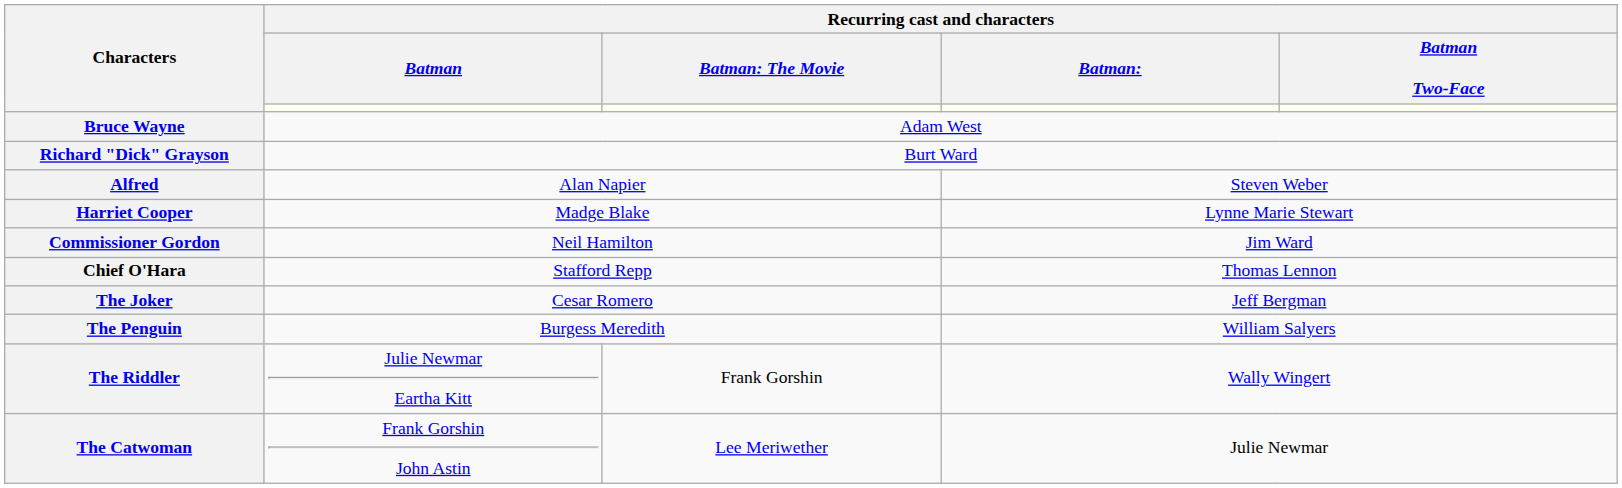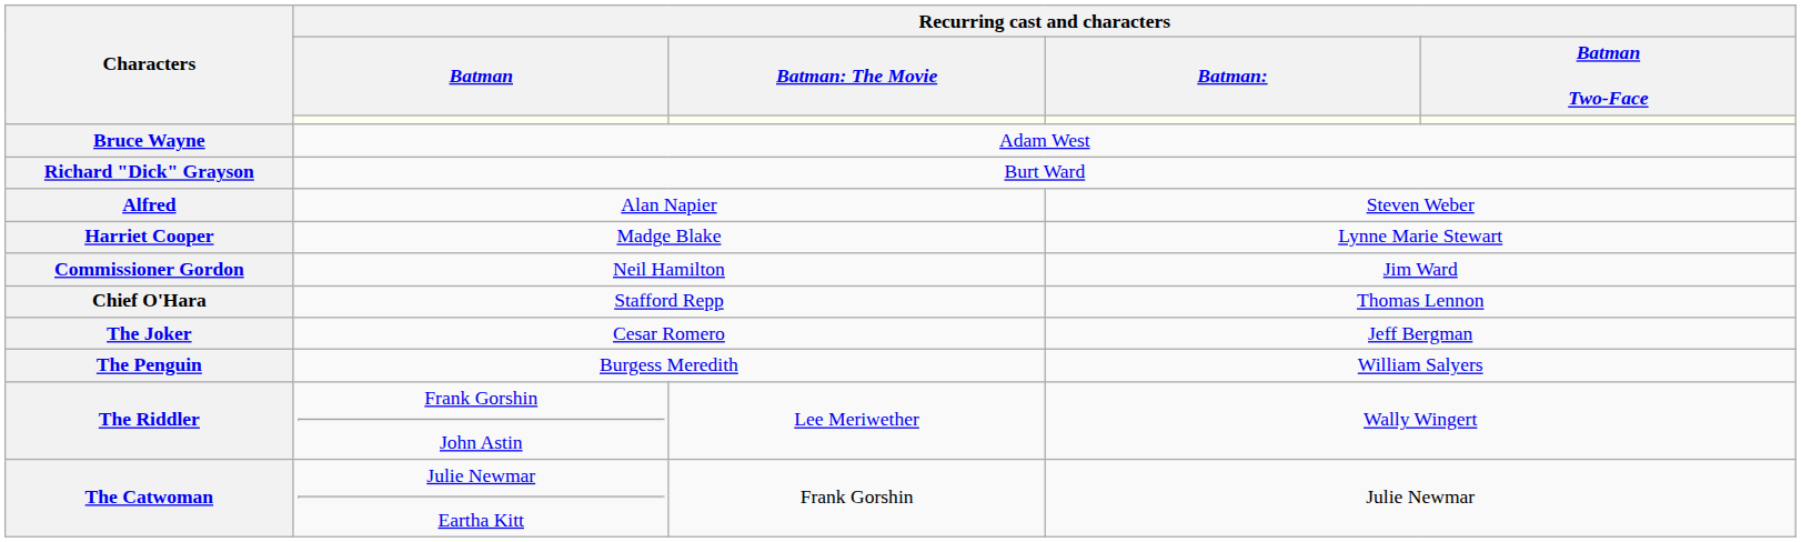 <table class="wikitable" style="text-align:center; width:99%; font-size:85%">
 <tr>
 <th rowspan="3" style="width:9.20%;">Characters</th>
 <th colspan="4" style="text-align:center;">Recurring cast and characters</th>
 </tr>
 <tr>
 <th style="text-align:center; width:12%;"><a href='#'><em>Batman</em></a></th>
 <th style="text-align:center; width:12%;"><a href='#'><em>Batman: The Movie</em></a></th>
 <th style="text-align:center; width:12%;"><a href='#'><em>Batman:<br></em></a></th>
 <th style="text-align:center; width:12%;"><a href='#'><em>Batman<br><br>Two-Face</em></a></th>
 </tr>
 <tr>
 <td style="background:ivory;"></td>
 <td style="background:ivory;"></td>
 <td style="background:ivory;"></td>
 <td style="background:ivory;"></td>
 </tr>
 <tr>
 <th><a href='#'>Bruce Wayne<br></a></th>
 <td colspan="4"><a href='#'>Adam West</a></td>
 </tr>
 <tr>
 <th><a href='#'>Richard "Dick" Grayson<br></a></th>
 <td colspan="4"><a href='#'>Burt Ward</a></td>
 </tr>
 <tr>
 <th><a href='#'>Alfred</a></th>
 <td colspan="2"><a href='#'>Alan Napier</a></td>
 <td colspan="2"><a href='#'>Steven Weber</a></td>
 </tr>
 <tr>
 <th><a href='#'>Harriet Cooper</a></th>
 <td colspan="2"><a href='#'>Madge Blake</a></td>
 <td colspan="2"><a href='#'>Lynne Marie Stewart</a></td>
 </tr>
 <tr>
 <th><a href='#'>Commissioner Gordon</a></th>
 <td colspan="2"><a href='#'>Neil Hamilton</a></td>
 <td colspan="2"><a href='#'>Jim Ward</a></td>
 </tr>
 <tr>
 <th>Chief O'Hara</th>
 <td colspan="2"><a href='#'>Stafford Repp</a></td>
 <td colspan="2"><a href='#'>Thomas Lennon</a></td>
 </tr>
 <tr>
 <th><a href='#'>The Joker</a></th>
 <td colspan="2"><a href='#'>Cesar Romero</a></td>
 <td colspan="2"><a href='#'>Jeff Bergman</a></td>
 </tr>
 <tr>
 <th><a href='#'>The Penguin</a></th>
 <td colspan="2"><a href='#'>Burgess Meredith</a></td>
 <td colspan="2"><a href='#'>William Salyers</a></td>
 </tr>
 <tr>
 <th><a href='#'>The Riddler</a></th>
-<td><a href='#'>Julie Newmar</a> <hr><a href='#'>Eartha Kitt</a> </td>
-<td>Frank Gorshin</td>
+<td><a href='#'>Frank Gorshin</a> <hr><a href='#'>John  Astin</a> </td>
+<td><a href='#'>Lee Meriwether</a></td>
 <td colspan="2"><a href='#'>Wally Wingert</a></td>
 </tr>
 <tr>
 <th><a href='#'>The Catwoman</a></th>
-<td><a href='#'>Frank Gorshin</a> <hr><a href='#'>John  Astin</a> </td>
-<td><a href='#'>Lee Meriwether</a></td>
+<td><a href='#'>Julie Newmar</a> <hr><a href='#'>Eartha Kitt</a> </td>
+<td>Frank Gorshin</td>
 <td colspan="2">Julie Newmar</td>
 </tr>
 </table>
